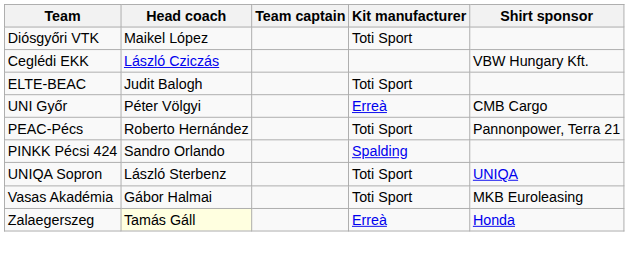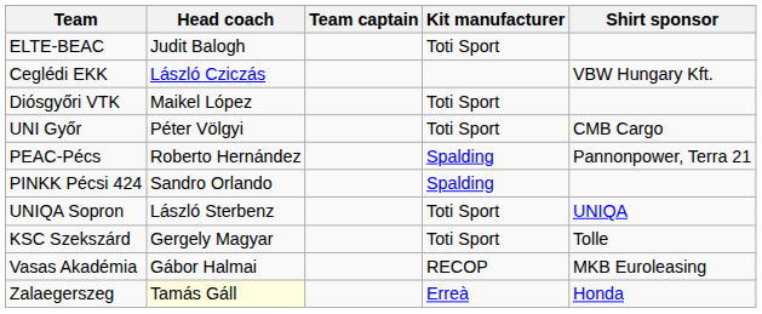 <table class="wikitable sortable" style="font-size:95%; text-align: left;">
 <tr>
 <th>Team</th>
 <th>Head coach</th>
 <th>Team captain</th>
 <th>Kit manufacturer</th>
 <th>Shirt sponsor</th>
 </tr>
 <tr>
-<td>Diósgyőri VTK</td>
-<td> Maikel López</td>
+<td>ELTE-BEAC</td>
+<td> Judit Balogh</td>
 <td></td>
 <td>Toti Sport</td>
 <td></td>
 </tr>
 <tr>
 <td>Ceglédi EKK</td>
 <td> <a href='#'>László Cziczás</a></td>
 <td></td>
 <td></td>
 <td>VBW Hungary Kft.</td>
 </tr>
 <tr>
-<td>ELTE-BEAC</td>
-<td> Judit Balogh</td>
+<td>Diósgyőri VTK</td>
+<td> Maikel López</td>
 <td></td>
 <td>Toti Sport</td>
 <td></td>
 </tr>
 <tr>
 <td>UNI Győr</td>
 <td> Péter Völgyi</td>
 <td></td>
-<td><a href='#'>Erreà</a></td>
+<td>Toti Sport</td>
 <td>CMB Cargo</td>
 </tr>
 <tr>
 <td>PEAC-Pécs</td>
 <td> Roberto Hernández</td>
 <td></td>
-<td>Toti Sport</td>
+<td><a href='#'>Spalding</a></td>
 <td>Pannonpower, Terra 21</td>
 </tr>
 <tr>
 <td>PINKK Pécsi 424</td>
 <td> Sandro Orlando</td>
 <td></td>
 <td><a href='#'>Spalding</a></td>
 <td></td>
 </tr>
 <tr>
 <td>UNIQA Sopron</td>
 <td> László Sterbenz</td>
 <td></td>
 <td>Toti Sport</td>
 <td><a href='#'>UNIQA</a></td>
 </tr>
 <tr>
+<td>KSC Szekszárd</td>
+<td> Gergely Magyar</td>
+<td></td>
+<td>Toti Sport</td>
+<td>Tolle</td>
+</tr>
+<tr>
 <td>Vasas Akadémia</td>
 <td> Gábor Halmai</td>
 <td></td>
-<td>Toti Sport</td>
+<td>RECOP</td>
 <td>MKB Euroleasing</td>
 </tr>
 <tr>
 <td>Zalaegerszeg</td>
 <td style="background: lightyellow;"> Tamás Gáll</td>
 <td></td>
 <td><a href='#'>Erreà</a></td>
 <td><a href='#'>Honda</a></td>
 </tr>
 </table>
